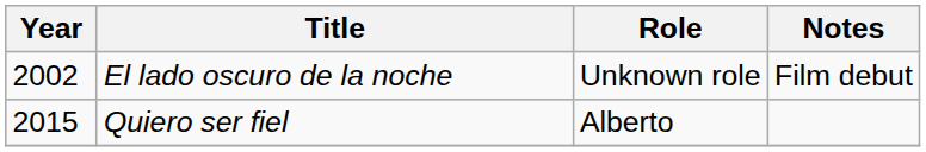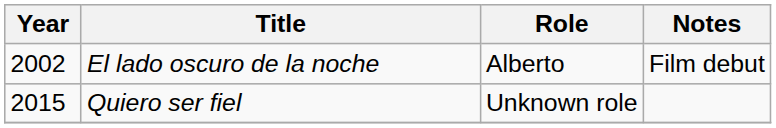 <table class="wikitable sortable">
 <tr>
 <th width="42">Year</th>
 <th width="250">Title</th>
 <th>Role</th>
 <th class="unsortable">Notes</th>
 </tr>
 <tr>
 <td>2002</td>
 <td><em>El lado oscuro de la noche</em></td>
-<td>Unknown role</td>
+<td>Alberto</td>
 <td>Film debut</td>
 </tr>
 <tr>
 <td>2015</td>
 <td><em>Quiero ser fiel</em></td>
-<td>Alberto</td>
+<td>Unknown role</td>
 <td></td>
 </tr>
 <tr>
 </tr>
 </table>
